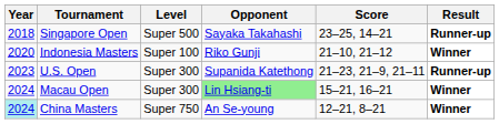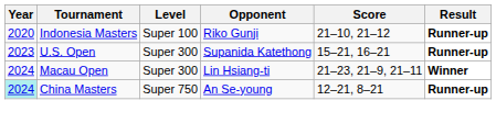 <table class="sortable wikitable" style="font-size: 90%;">
 <tr>
 <th>Year</th>
 <th>Tournament</th>
 <th>Level</th>
 <th>Opponent</th>
 <th>Score</th>
 <th>Result</th>
 </tr>
 <tr>
-<td align="center"><a href='#'>2018</a></td>
-<td align="left"><a href='#'>Singapore Open</a></td>
-<td align="left">Super 500</td>
-<td align="left"> <a href='#'>Sayaka Takahashi</a></td>
-<td align="left">23–25, 14–21</td>
-<td style="text-align:left; background:white"> <strong>Runner-up</strong></td>
-</tr>
-<tr>
 <td align="center"><a href='#'>2020</a></td>
 <td align="left"><a href='#'>Indonesia Masters</a></td>
 <td align="left">Super 100</td>
 <td align="left"> <a href='#'>Riko Gunji</a></td>
 <td align="left">21–10, 21–12</td>
-<td style="text-align:left; background:white"> <strong>Winner</strong></td>
+<td style="text-align:left; background:white"> <strong>Runner-up</strong></td>
 </tr>
 <tr>
 <td align="center"><a href='#'>2023</a></td>
 <td align="left"><a href='#'>U.S. Open</a></td>
 <td align="left">Super 300</td>
 <td align="left"> <a href='#'>Supanida Katethong</a></td>
-<td align="left">21–23, 21–9, 21–11</td>
+<td align="left">15–21, 16–21</td>
 <td style="text-align:left; background:white"> <strong>Runner-up</strong></td>
 </tr>
 <tr>
 <td align="center"><a href='#'>2024</a></td>
 <td align="left"><a href='#'>Macau Open</a></td>
 <td align="left">Super 300</td>
-<td align="left" style="background: lightgreen;"> <a href='#'>Lin Hsiang-ti</a></td>
-<td align="left">15–21, 16–21</td>
+<td align="left"> <a href='#'>Lin Hsiang-ti</a></td>
+<td align="left">21–23, 21–9, 21–11</td>
 <td style="text-align:left; background:white"> <strong>Winner</strong></td>
 </tr>
 <tr>
 <td align="center" style="background: paleturquoise;"><a href='#'>2024</a></td>
 <td align="left"><a href='#'>China Masters</a></td>
 <td align="left">Super 750</td>
 <td align="left"> <a href='#'>An Se-young</a></td>
 <td align="left">12–21, 8–21</td>
-<td style="text-align:left; background:white"> <strong>Winner</strong></td>
+<td style="text-align:left; background:white"> <strong>Runner-up</strong></td>
 </tr>
 </table>
